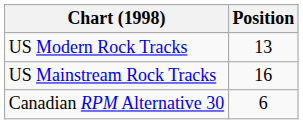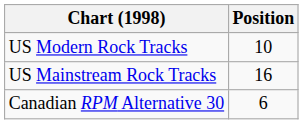 <table class="wikitable" border="1">
 <tr>
 <th>Chart (1998)</th>
 <th>Position</th>
 </tr>
 <tr>
 <td>US <a href='#'>Modern Rock Tracks</a></td>
-<td align="center">13</td>
+<td align="center">10</td>
 </tr>
 <tr>
 <td>US <a href='#'>Mainstream Rock Tracks</a></td>
 <td align="center">16</td>
 </tr>
 <tr>
 <td>Canadian <a href='#'><em>RPM</em> Alternative 30</a></td>
 <td align="center">6</td>
 </tr>
 </table>
